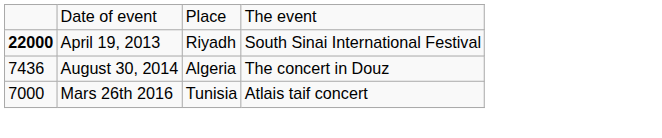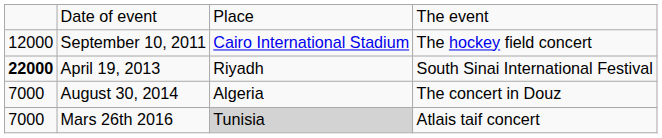 <table class="wikitable">
 <tr>
 <td></td>
 <td>Date of event</td>
 <td>Place</td>
 <td>The event</td>
 </tr>
 <tr>
+<td>12000</td>
+<td>September 10, 2011</td>
+<td><a href='#'>Cairo International Stadium</a></td>
+<td>The <a href='#'>hockey</a> field concert</td>
+</tr>
+<tr>
 <td><strong>22000</strong></td>
 <td>April 19, 2013</td>
 <td>Riyadh</td>
 <td>South Sinai International Festival</td>
 </tr>
 <tr>
-<td>7436</td>
+<td>7000</td>
 <td>August 30, 2014</td>
 <td>Algeria</td>
 <td>The concert in Douz</td>
 </tr>
 <tr>
 <td>7000</td>
 <td>Mars 26th 2016</td>
-<td>Tunisia</td>
+<td style="background: lightgrey;">Tunisia</td>
 <td>Atlais taif concert</td>
 </tr>
 </table>
